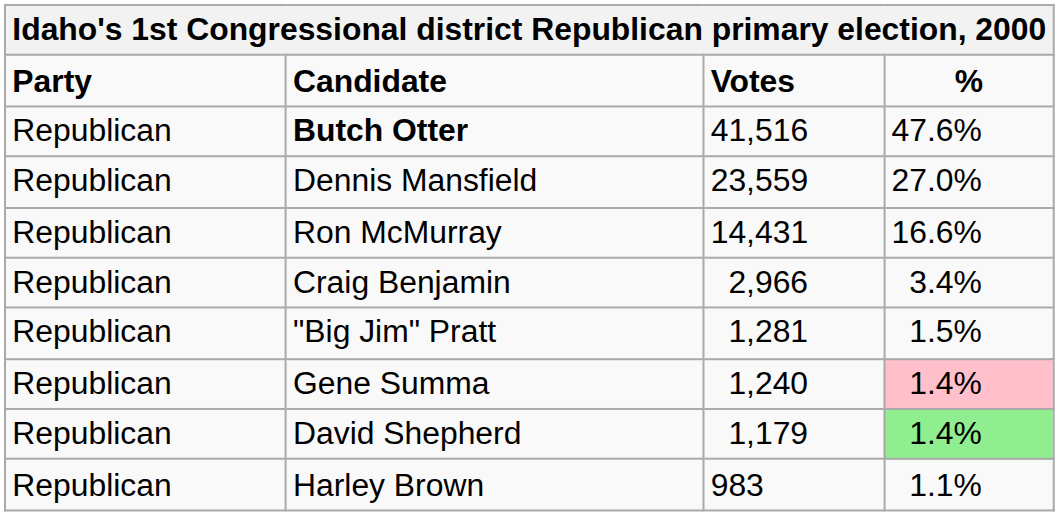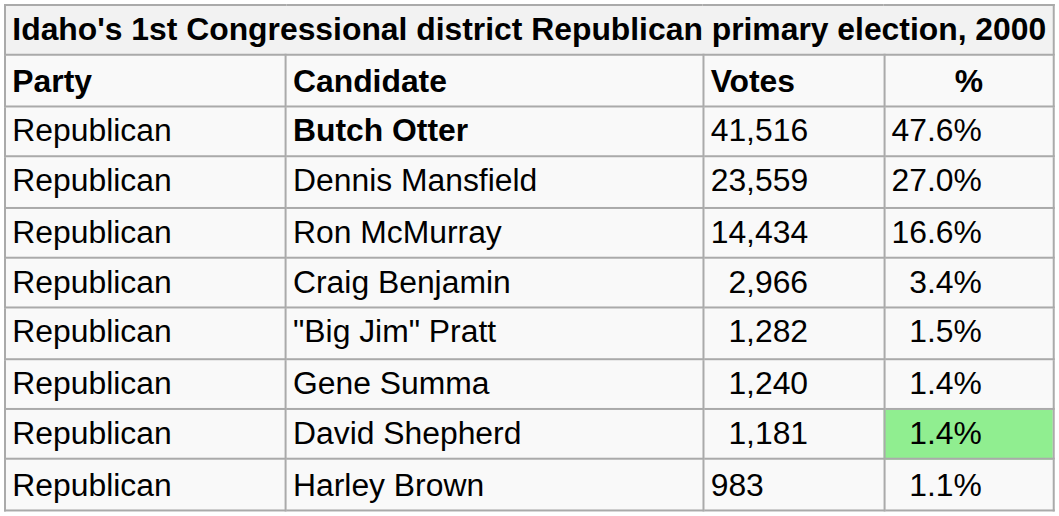 <table class="wikitable">
 <tr>
 <th colspan="4">Idaho's 1st Congressional district Republican primary election, 2000</th>
 </tr>
 <tr>
 <td><strong>Party</strong></td>
 <td><strong>Candidate</strong></td>
 <td><strong>Votes</strong></td>
 <td align=center><strong>%</strong></td>
 </tr>
 <tr>
 <td>Republican</td>
 <td><strong>Butch Otter</strong></td>
 <td>41,516</td>
 <td>47.6%</td>
 </tr>
 <tr>
 <td>Republican</td>
 <td>Dennis Mansfield</td>
 <td>23,559</td>
 <td>27.0%</td>
 </tr>
 <tr>
 <td>Republican</td>
 <td>Ron McMurray</td>
-<td>14,431</td>
+<td>14,434</td>
 <td>16.6%</td>
 </tr>
 <tr>
 <td>Republican</td>
 <td>Craig Benjamin</td>
 <td>  2,966</td>
 <td>  3.4%</td>
 </tr>
 <tr>
 <td>Republican</td>
 <td>"Big Jim" Pratt</td>
-<td>  1,281</td>
+<td>  1,282</td>
 <td>  1.5%</td>
 </tr>
 <tr>
 <td>Republican</td>
 <td>Gene Summa</td>
 <td>  1,240</td>
-<td style="background: pink;">  1.4%</td>
+<td>  1.4%</td>
 </tr>
 <tr>
 <td>Republican</td>
 <td>David Shepherd</td>
-<td>  1,179</td>
+<td>  1,181</td>
 <td style="background: lightgreen;">  1.4%</td>
 </tr>
 <tr>
 <td>Republican</td>
 <td>Harley Brown</td>
 <td>983</td>
 <td>  1.1%</td>
 </tr>
 </table>
